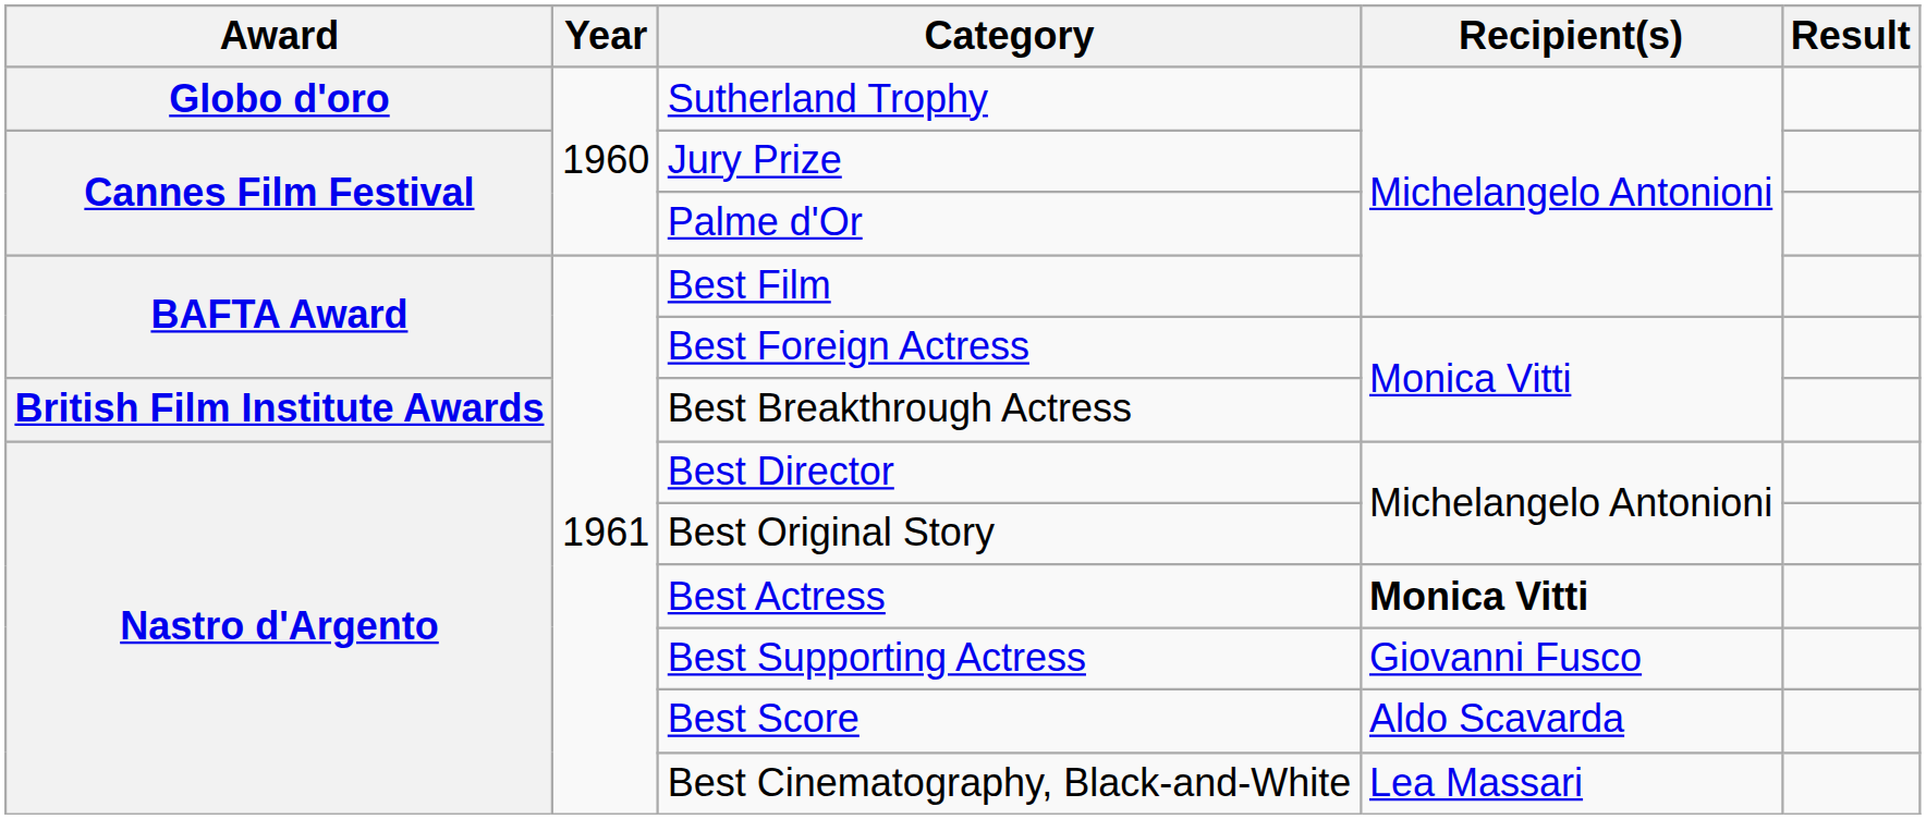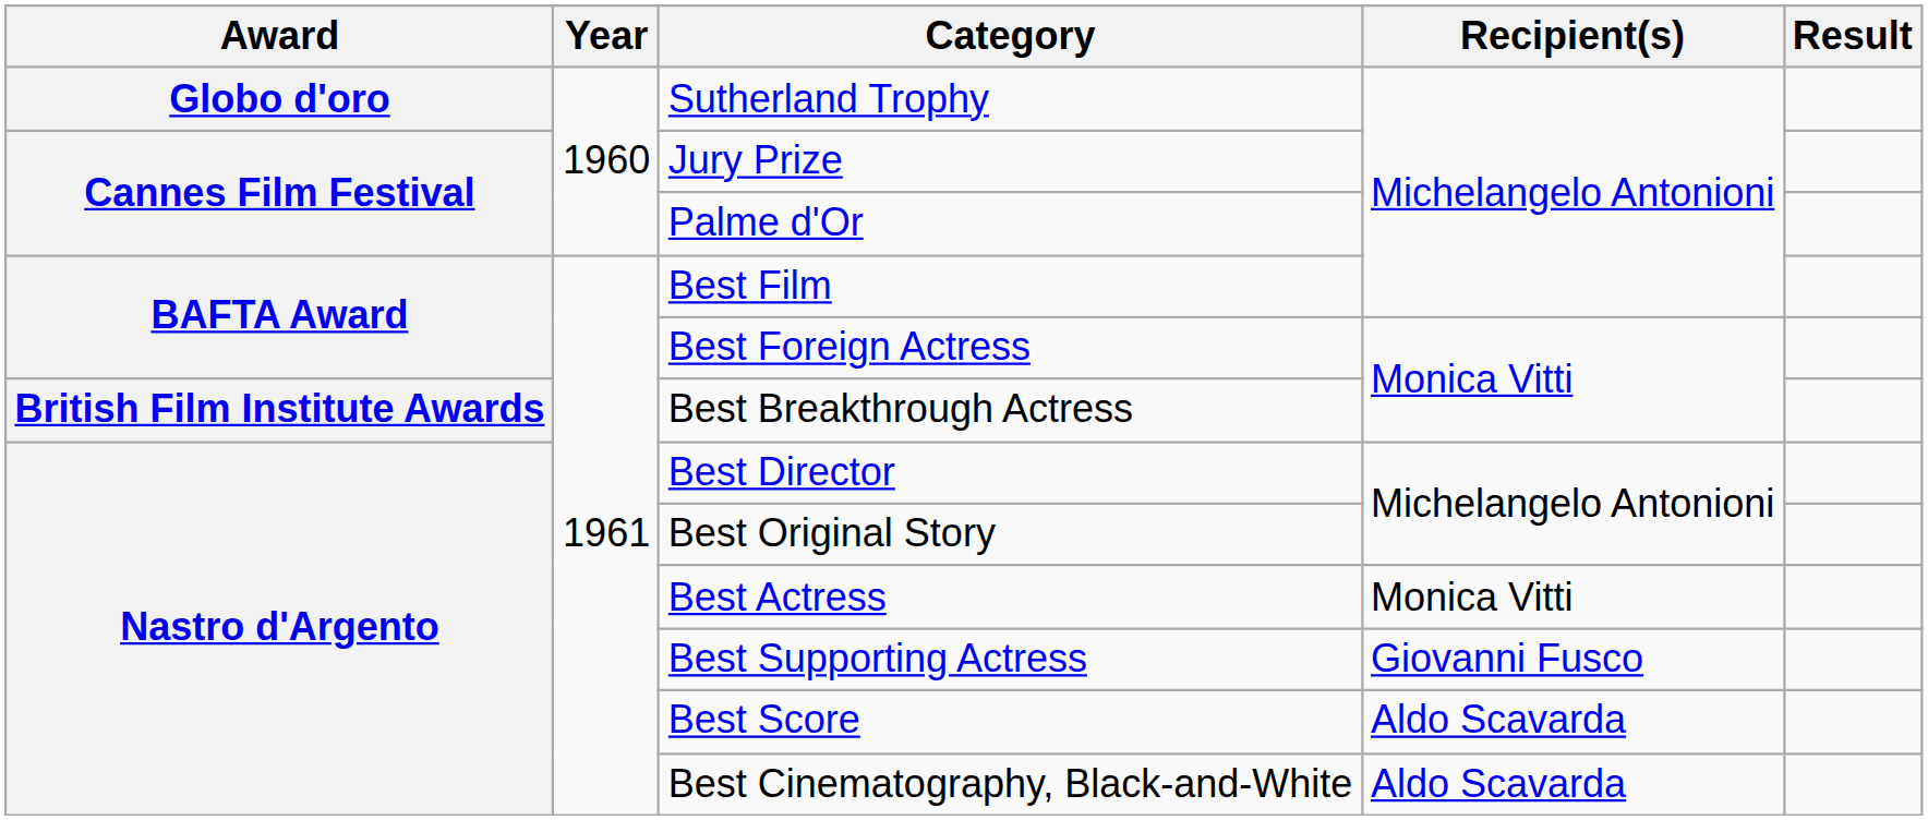 <table class="wikitable plainrowheaders">
 <tr>
 <th scope="col">Award</th>
 <th scope="col">Year</th>
 <th scope="col">Category</th>
 <th scope="col">Recipient(s)</th>
 <th scope="col">Result</th>
 </tr>
 <tr>
 <th scope="row"><a href='#'>Globo d'oro</a></th>
 <td rowspan="3">1960</td>
 <td><a href='#'>Sutherland Trophy</a></td>
 <td rowspan="4"><a href='#'>Michelangelo Antonioni</a></td>
 <td></td>
 </tr>
 <tr>
 <th scope="row" rowspan="2"><a href='#'>Cannes Film Festival</a></th>
 <td><a href='#'>Jury Prize</a></td>
 <td></td>
 </tr>
 <tr>
 <td><a href='#'>Palme d'Or</a></td>
 <td></td>
 </tr>
 <tr>
 <th scope="row" rowspan="2"><a href='#'>BAFTA Award</a></th>
 <td rowspan="9">1961</td>
 <td><a href='#'>Best Film</a></td>
 <td></td>
 </tr>
 <tr>
 <td><a href='#'>Best Foreign Actress</a></td>
 <td rowspan="2"><a href='#'>Monica Vitti</a></td>
 <td></td>
 </tr>
 <tr>
 <th scope="row"><a href='#'>British Film Institute Awards</a></th>
 <td>Best Breakthrough Actress</td>
 <td></td>
 </tr>
 <tr>
 <th scope="row" rowspan="6"><a href='#'>Nastro d'Argento</a></th>
 <td><a href='#'>Best Director</a></td>
 <td rowspan="2">Michelangelo Antonioni</td>
 <td></td>
 </tr>
 <tr>
 <td>Best Original Story</td>
 <td></td>
 </tr>
 <tr>
 <td><a href='#'>Best Actress</a></td>
-<td><strong>Monica Vitti</strong></td>
+<td>Monica Vitti</td>
 <td></td>
 </tr>
 <tr>
 <td><a href='#'>Best Supporting Actress</a></td>
 <td><a href='#'>Giovanni Fusco</a></td>
 <td></td>
 </tr>
 <tr>
 <td><a href='#'>Best Score</a></td>
 <td><a href='#'>Aldo Scavarda</a></td>
 <td></td>
 </tr>
 <tr>
 <td>Best Cinematography, Black-and-White</td>
-<td><a href='#'>Lea Massari</a></td>
+<td><a href='#'>Aldo Scavarda</a></td>
 <td></td>
 </tr>
 </table>
